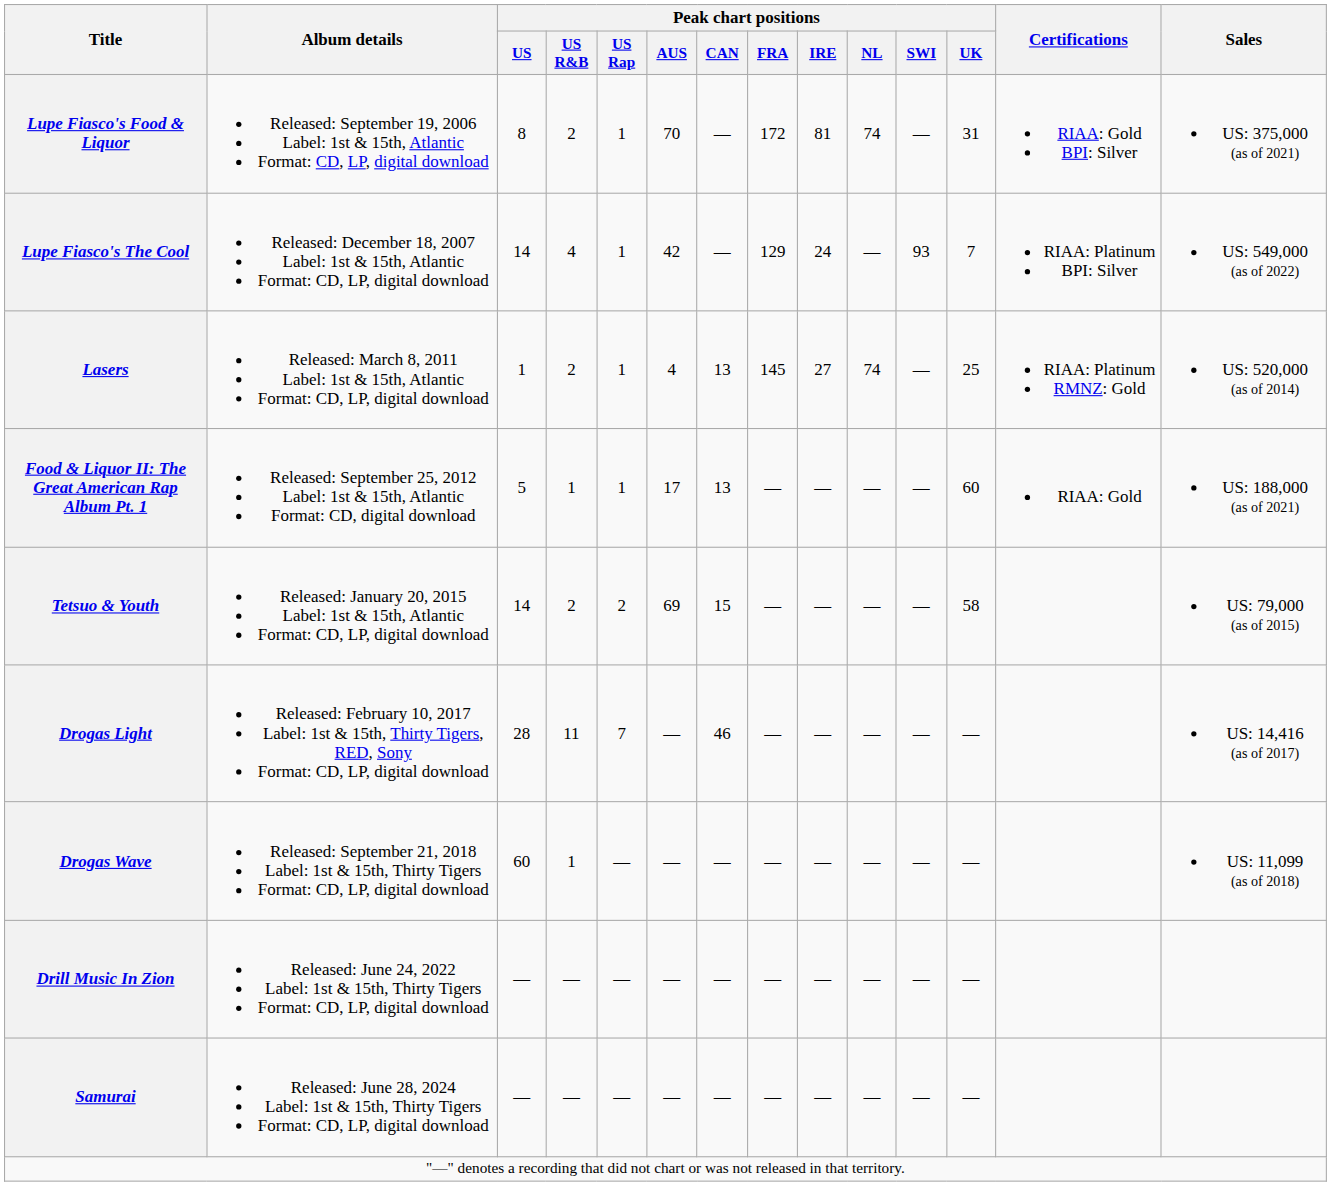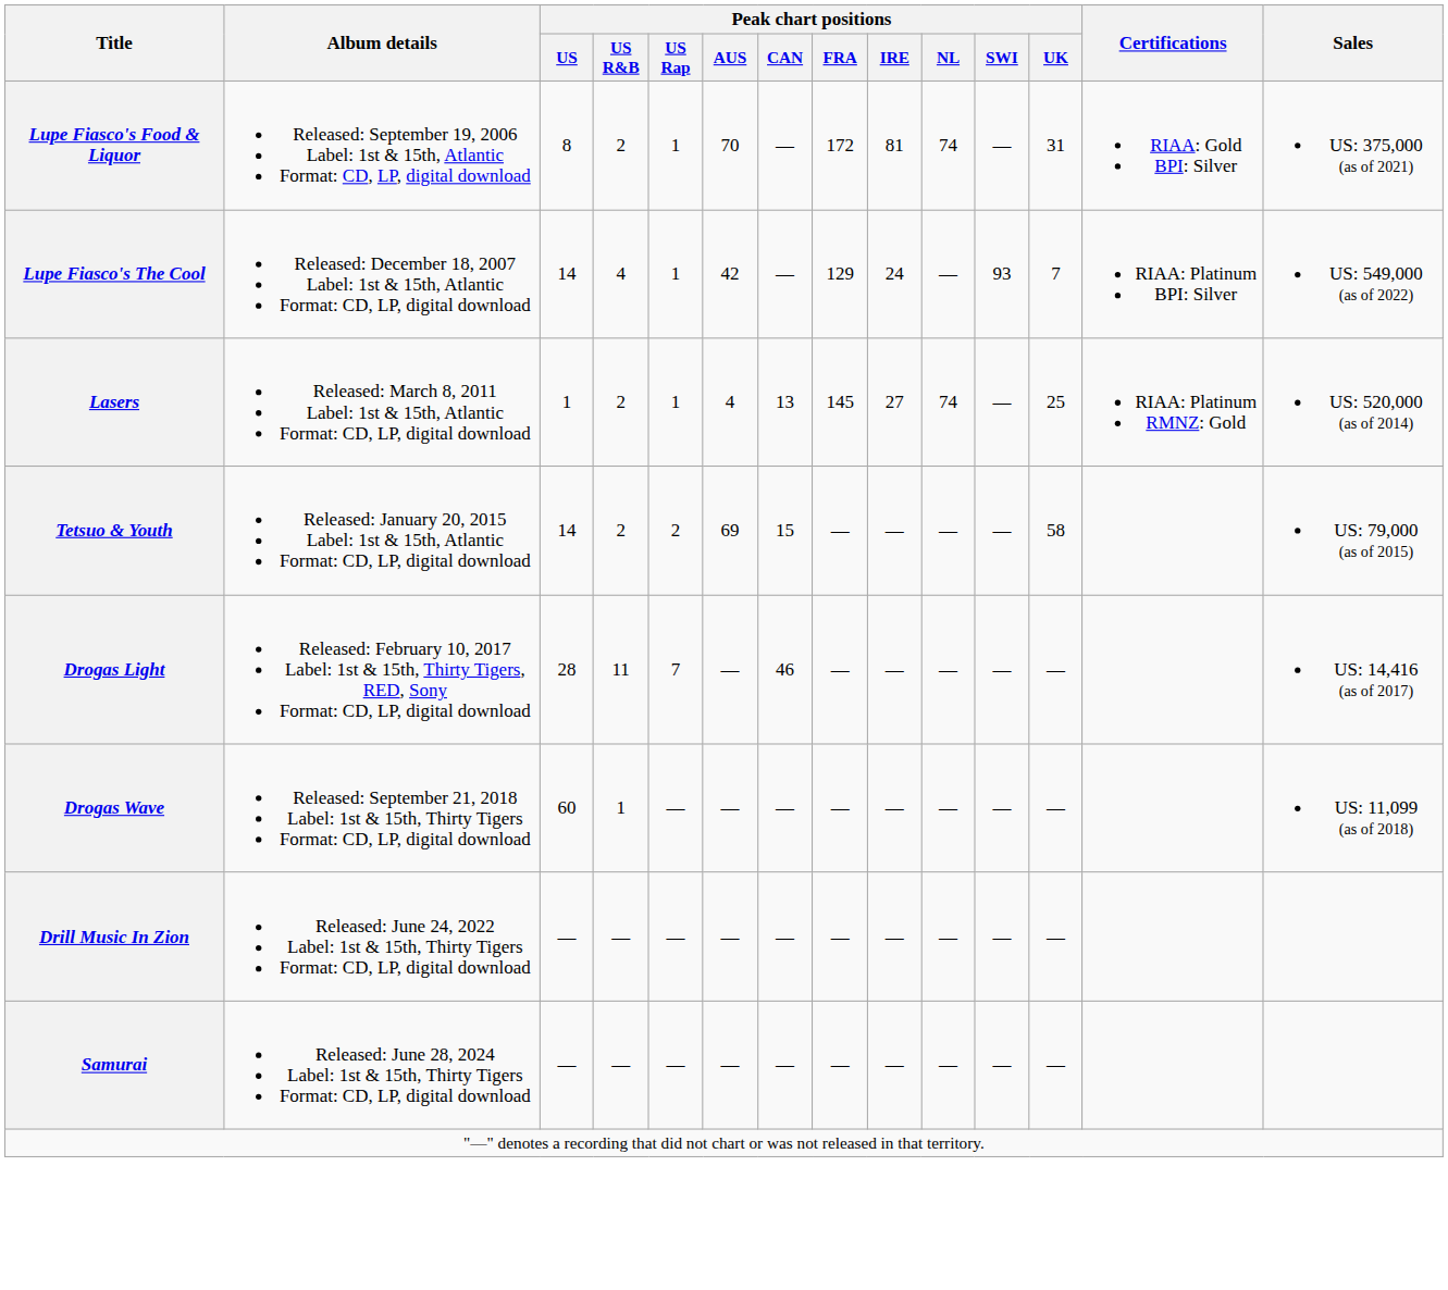 <table class="wikitable plainrowheaders" style="text-align:center;">
 <tr>
 <th scope="col" rowspan="2" style="width:13em;">Title</th>
 <th scope="col" rowspan="2" style="width:18em;">Album details</th>
 <th scope="col" colspan="10">Peak chart positions</th>
 <th scope="col" rowspan="2" style="width:10em;"><a href='#'>Certifications</a></th>
 <th scope="col" rowspan="2" style="width:10em;">Sales</th>
 </tr>
 <tr>
 <th style="width:3em;font-size:90%;"><a href='#'>US</a><br></th>
 <th style="width:3em;font-size:90%;"><a href='#'>US R&B</a><br></th>
 <th style="width:3em;font-size:90%;"><a href='#'>US Rap</a><br></th>
 <th style="width:3em;font-size:90%;"><a href='#'>AUS</a><br></th>
 <th style="width:3em;font-size:90%;"><a href='#'>CAN</a><br></th>
 <th style="width:3em;font-size:90%;"><a href='#'>FRA</a><br></th>
 <th style="width:3em;font-size:90%;"><a href='#'>IRE</a><br></th>
 <th style="width:3em;font-size:90%;"><a href='#'>NL</a><br></th>
 <th style="width:3em;font-size:90%;"><a href='#'>SWI</a><br></th>
 <th style="width:3em;font-size:90%;"><a href='#'>UK</a><br></th>
 </tr>
 <tr>
 <th scope="row"><em><a href='#'>Lupe Fiasco's Food & Liquor</a></em></th>
 <td><br><ul><li>Released: September 19, 2006</li><li>Label: 1st & 15th, <a href='#'>Atlantic</a></li><li>Format: <a href='#'>CD</a>, <a href='#'>LP</a>, <a href='#'>digital download</a></li></ul></td>
 <td>8</td>
 <td>2</td>
 <td>1</td>
 <td>70</td>
 <td>—</td>
 <td>172</td>
 <td>81</td>
 <td>74</td>
 <td>—</td>
 <td>31</td>
 <td><br><ul><li><a href='#'>RIAA</a>: Gold</li><li><a href='#'>BPI</a>: Silver</li></ul></td>
 <td><br><ul><li>US: 375,000<br><small>(as of 2021)</small></li></ul></td>
 </tr>
 <tr>
 <th scope="row"><em><a href='#'>Lupe Fiasco's The Cool</a></em></th>
 <td><br><ul><li>Released: December 18, 2007</li><li>Label: 1st & 15th, Atlantic</li><li>Format: CD, LP, digital download</li></ul></td>
 <td>14</td>
 <td>4</td>
 <td>1</td>
 <td>42</td>
 <td>—</td>
 <td>129</td>
 <td>24</td>
 <td>—</td>
 <td>93</td>
 <td>7</td>
 <td><br><ul><li>RIAA: Platinum</li><li>BPI: Silver</li></ul></td>
 <td><br><ul><li>US: 549,000<br><small>(as of 2022)</small></li></ul></td>
 </tr>
 <tr>
 <th scope="row"><em><a href='#'>Lasers</a></em></th>
 <td><br><ul><li>Released: March 8, 2011</li><li>Label: 1st & 15th, Atlantic</li><li>Format: CD, LP, digital download</li></ul></td>
 <td>1</td>
 <td>2</td>
 <td>1</td>
 <td>4</td>
 <td>13</td>
 <td>145</td>
 <td>27</td>
 <td>74</td>
 <td>—</td>
 <td>25</td>
 <td><br><ul><li>RIAA: Platinum</li><li><a href='#'>RMNZ</a>: Gold</li></ul></td>
 <td><br><ul><li>US: 520,000<br><small>(as of 2014)</small></li></ul></td>
-</tr>
-<tr>
-<th scope="row"><em><a href='#'>Food & Liquor II: The Great American Rap Album Pt. 1</a></em></th>
-<td><br><ul><li>Released: September 25, 2012</li><li>Label: 1st & 15th, Atlantic</li><li>Format: CD, digital download</li></ul></td>
-<td>5</td>
-<td>1</td>
-<td>1</td>
-<td>17</td>
-<td>13</td>
-<td>—</td>
-<td>—</td>
-<td>—</td>
-<td>—</td>
-<td>60</td>
-<td><br><ul><li>RIAA: Gold</li></ul></td>
-<td><br><ul><li>US: 188,000<br><small>(as of 2021)</small></li></ul></td>
 </tr>
 <tr>
 <th scope="row"><em><a href='#'>Tetsuo & Youth</a></em></th>
 <td><br><ul><li>Released: January 20, 2015</li><li>Label: 1st & 15th, Atlantic</li><li>Format: CD, LP, digital download</li></ul></td>
 <td>14</td>
 <td>2</td>
 <td>2</td>
 <td>69</td>
 <td>15</td>
 <td>—</td>
 <td>—</td>
 <td>—</td>
 <td>—</td>
 <td>58</td>
 <td></td>
 <td><br><ul><li>US: 79,000<br><small>(as of 2015)</small></li></ul></td>
 </tr>
 <tr>
 <th scope="row"><em><a href='#'>Drogas Light</a></em></th>
 <td><br><ul><li>Released: February 10, 2017</li><li>Label: 1st & 15th, <a href='#'>Thirty Tigers</a>, <a href='#'>RED</a>, <a href='#'>Sony</a></li><li>Format: CD, LP, digital download</li></ul></td>
 <td>28</td>
 <td>11</td>
 <td>7</td>
 <td>—</td>
 <td>46</td>
 <td>—</td>
 <td>—</td>
 <td>—</td>
 <td>—</td>
 <td>—</td>
 <td></td>
 <td><br><ul><li>US: 14,416<br><small>(as of 2017)</small></li></ul></td>
 </tr>
 <tr>
 <th scope="row"><em><a href='#'>Drogas Wave</a></em></th>
 <td><br><ul><li>Released: September 21, 2018</li><li>Label: 1st & 15th, Thirty Tigers</li><li>Format: CD, LP, digital download</li></ul></td>
 <td>60</td>
 <td>1</td>
 <td>—</td>
 <td>—</td>
 <td>—</td>
 <td>—</td>
 <td>—</td>
 <td>—</td>
 <td>—</td>
 <td>—</td>
 <td></td>
 <td><br><ul><li>US: 11,099<br><small>(as of 2018)</small></li></ul></td>
 </tr>
 <tr>
 <th scope="row"><em><a href='#'>Drill Music In Zion</a></em></th>
 <td><br><ul><li>Released: June 24, 2022</li><li>Label: 1st & 15th, Thirty Tigers</li><li>Format: CD, LP, digital download</li></ul></td>
 <td>—</td>
 <td>—</td>
 <td>—</td>
 <td>—</td>
 <td>—</td>
 <td>—</td>
 <td>—</td>
 <td>—</td>
 <td>—</td>
 <td>—</td>
 <td></td>
 <td></td>
 </tr>
 <tr>
 <th scope="row"><em><a href='#'>Samurai</a></em></th>
 <td><br><ul><li>Released: June 28, 2024</li><li>Label: 1st & 15th, Thirty Tigers</li><li>Format: CD, LP, digital download</li></ul></td>
 <td>—</td>
 <td>—</td>
 <td>—</td>
 <td>—</td>
 <td>—</td>
 <td>—</td>
 <td>—</td>
 <td>—</td>
 <td>—</td>
 <td>—</td>
 <td></td>
 <td></td>
 </tr>
 <tr>
 <td colspan="14" style="font-size:90%">"—" denotes a recording that did not chart or was not released in that territory.</td>
 </tr>
 </table>
